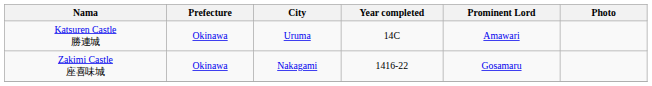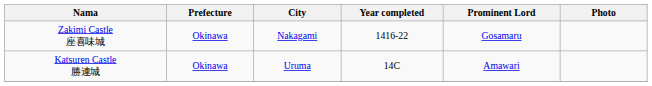 <table class="wikitable" style="text-align:center; font-size:small;">
 <tr>
 <th style="width: 210px;">Nama</th>
 <th style="width: 110px;">Prefecture</th>
 <th style="width: 110px;">City</th>
 <th style="width: 130px;">Year completed</th>
 <th style="width: 150px;">Prominent Lord</th>
 <th style="width: 110px;">Photo</th>
 </tr>
 <tr>
+<td><a href='#'>Zakimi Castle</a><br>座喜味城</td>
+<td><a href='#'>Okinawa</a></td>
+<td><a href='#'>Nakagami</a></td>
+<td>1416-22</td>
+<td><a href='#'>Gosamaru</a></td>
+<td><br></td>
+</tr>
+<tr>
 <td><a href='#'>Katsuren Castle</a><br>勝連城</td>
 <td><a href='#'>Okinawa</a></td>
 <td><a href='#'>Uruma</a></td>
 <td>14C</td>
 <td><a href='#'>Amawari</a></td>
 <td></td>
 </tr>
 <tr>
-<td><a href='#'>Zakimi Castle</a><br>座喜味城</td>
-<td><a href='#'>Okinawa</a></td>
-<td><a href='#'>Nakagami</a></td>
-<td>1416-22</td>
-<td><a href='#'>Gosamaru</a></td>
-<td><br></td>
-</tr>
-<tr>
 </tr>
 </table>
